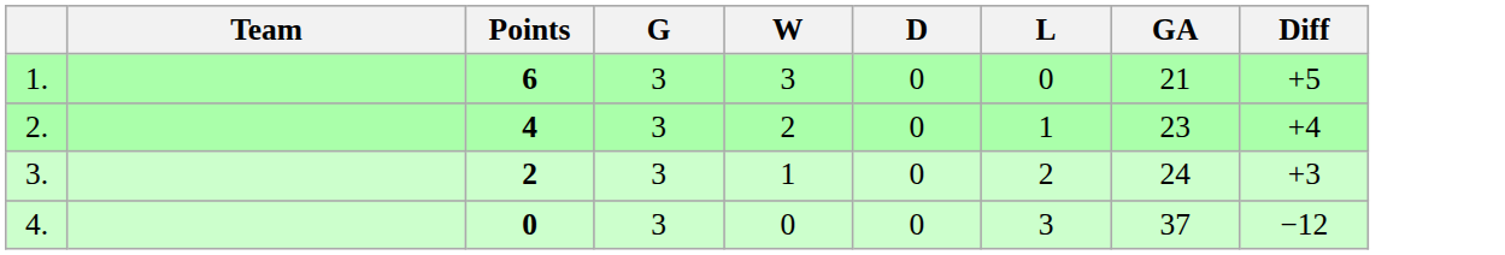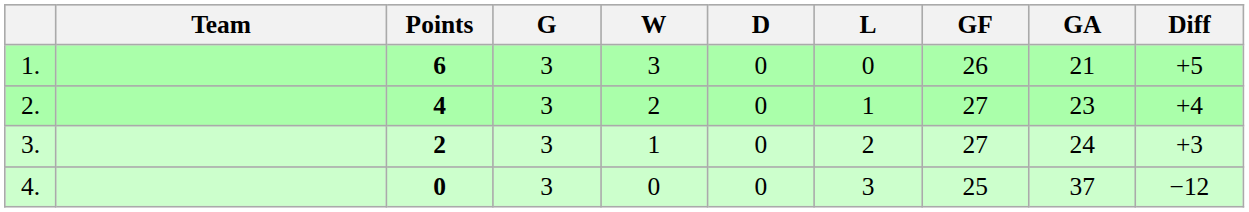 <table class=wikitable style="text-align:center">
 <tr bgcolor="#DCDCDC">
 <th width="25"></th>
 <th width="200">Team</th>
 <th width="60">Points</th>
 <th width="60">G</th>
 <th width="60">W</th>
 <th width="60">D</th>
 <th width="60">L</th>
+<th width="60">GF</th>
 <th width="60">GA</th>
 <th width="60">Diff</th>
 </tr>
 <tr bgcolor=#AAFFAA>
 <td>1.</td>
 <td align=left></td>
 <td><strong>6</strong></td>
 <td>3</td>
 <td>3</td>
 <td>0</td>
 <td>0</td>
+<td>26</td>
 <td>21</td>
 <td>+5</td>
 </tr>
 <tr bgcolor=#AAFFAA>
 <td>2.</td>
 <td align=left></td>
 <td><strong>4</strong></td>
 <td>3</td>
 <td>2</td>
 <td>0</td>
 <td>1</td>
+<td>27</td>
 <td>23</td>
 <td>+4</td>
 </tr>
 <tr bgcolor=#CCFFCC>
 <td>3.</td>
 <td align=left></td>
 <td><strong>2</strong></td>
 <td>3</td>
 <td>1</td>
 <td>0</td>
 <td>2</td>
+<td>27</td>
 <td>24</td>
 <td>+3</td>
 </tr>
 <tr bgcolor=#CCFFCC>
 <td>4.</td>
 <td align=left></td>
 <td><strong>0</strong></td>
 <td>3</td>
 <td>0</td>
 <td>0</td>
 <td>3</td>
+<td>25</td>
 <td>37</td>
 <td>−12</td>
 </tr>
 </table>
